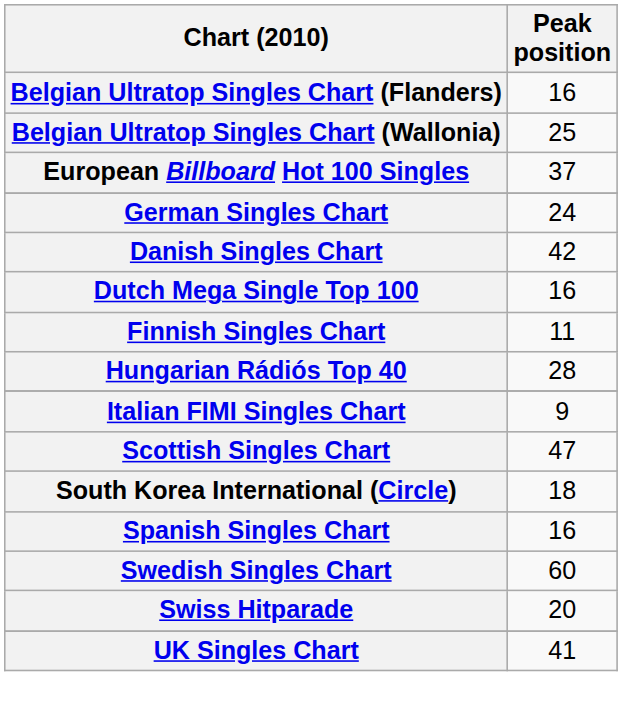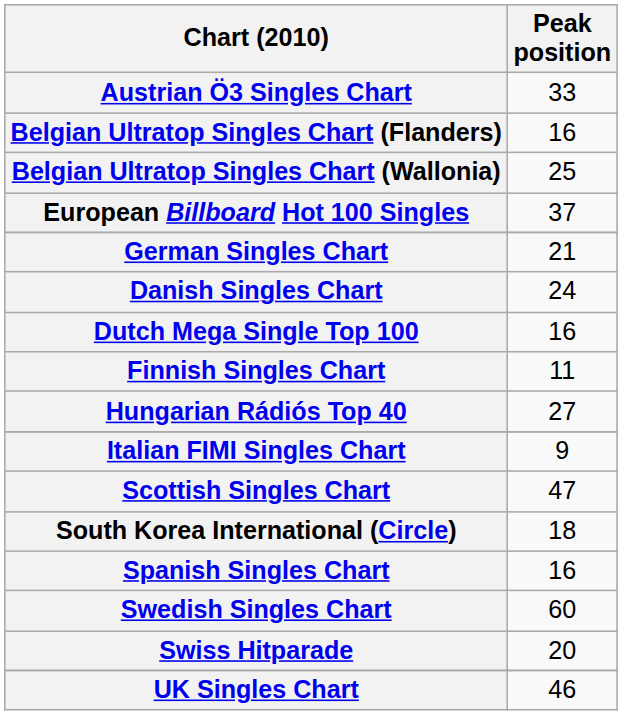 <table class="wikitable sortable plainrowheaders">
 <tr>
 <th align="left">Chart (2010)</th>
 <th align="left">Peak<br>position</th>
+</tr>
+<tr>
+<th scope="row"><a href='#'>Austrian Ö3 Singles Chart</a></th>
+<td align="center">33</td>
 </tr>
 <tr>
 <th scope="row"><a href='#'>Belgian Ultratop Singles Chart</a> (Flanders)</th>
 <td align="center">16</td>
 </tr>
 <tr>
 <th scope="row"><a href='#'>Belgian Ultratop Singles Chart</a> (Wallonia)</th>
 <td align="center">25</td>
 </tr>
 <tr>
 <th scope="row">European <em><a href='#'>Billboard</a></em> <a href='#'>Hot 100 Singles</a></th>
 <td style="text-align:center;">37</td>
 </tr>
 <tr>
 </tr>
 <tr>
 </tr>
 <tr>
 <th scope="row"><a href='#'>German Singles Chart</a></th>
-<td style="text-align:center;">24</td>
+<td style="text-align:center;">21</td>
 </tr>
 <tr>
 <th scope="row"><a href='#'>Danish Singles Chart</a></th>
-<td align="center">42</td>
+<td align="center">24</td>
 </tr>
 <tr>
 <th scope="row"><a href='#'>Dutch Mega Single Top 100</a></th>
 <td align="center">16</td>
 </tr>
 <tr>
 <th scope="row"><a href='#'>Finnish Singles Chart</a></th>
 <td align="center">11</td>
 </tr>
 <tr>
 <th scope="row"><a href='#'>Hungarian Rádiós Top 40</a></th>
-<td align="center">28</td>
+<td align="center">27</td>
 </tr>
 <tr>
 </tr>
 <tr>
 <th scope="row"><a href='#'>Italian FIMI Singles Chart</a></th>
 <td align="center">9</td>
 </tr>
 <tr>
 <th scope="row"><a href='#'>Scottish Singles Chart</a></th>
 <td align="center">47</td>
 </tr>
 <tr>
 <th scope="row">South Korea International (<a href='#'>Circle</a>)</th>
 <td align="center">18</td>
 </tr>
 <tr>
 <th scope="row"><a href='#'>Spanish Singles Chart</a></th>
 <td align="center">16</td>
 </tr>
 <tr>
 <th scope="row"><a href='#'>Swedish Singles Chart</a></th>
 <td align="center">60</td>
 </tr>
 <tr>
 <th scope="row"><a href='#'>Swiss Hitparade</a></th>
 <td align="center">20</td>
 </tr>
 <tr>
 </tr>
 <tr>
 <th scope="row"><a href='#'>UK Singles Chart</a></th>
-<td align="center">41</td>
+<td align="center">46</td>
 </tr>
 </table>
